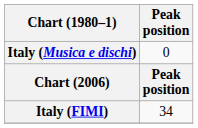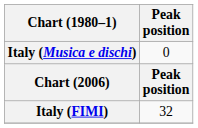 <table class="wikitable plainrowheaders" style="text-align:center">
 <tr>
 <th scope="col">Chart (1980–1)</th>
 <th scope="col">Peak<br>position</th>
 </tr>
 <tr>
 <th scope="row">Italy (<em><a href='#'>Musica e dischi</a></em>)</th>
 <td style="text-align:center">0</td>
 </tr>
 <tr>
 <th>Chart (2006)</th>
 <th>Peak<br>position</th>
 </tr>
 <tr>
 <th scope="row">Italy (<a href='#'>FIMI</a>)</th>
-<td>34</td>
+<td>32</td>
 </tr>
 <tr>
 </tr>
 </table>
